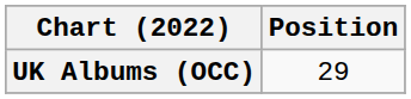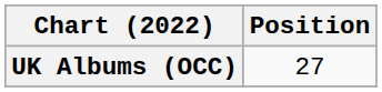 <table class="wikitable plainrowheaders">
 <tr>
 <th>Chart (2022)</th>
 <th>Position</th>
 </tr>
 <tr>
 <th scope="row">UK Albums (OCC)</th>
-<td align="center">29</td>
+<td align="center">27</td>
 </tr>
 </table>
